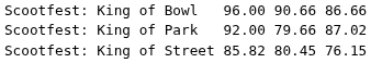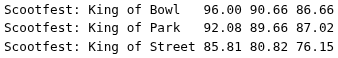 <table>
 <tr>
 <td>Scootfest: King of Bowl</td>
 <td></td>
 <td>96.00</td>
 <td></td>
 <td>90.66</td>
 <td></td>
 <td>86.66</td>
 </tr>
 <tr>
 <td>Scootfest: King of Park</td>
 <td></td>
-<td>92.00</td>
+<td>92.08</td>
 <td></td>
-<td>79.66</td>
+<td>89.66</td>
 <td></td>
 <td>87.02</td>
 </tr>
 <tr>
 <td>Scootfest: King of Street</td>
 <td></td>
-<td>85.82</td>
+<td>85.81</td>
 <td></td>
-<td>80.45</td>
+<td>80.82</td>
 <td></td>
 <td>76.15</td>
 </tr>
 <tr>
 </tr>
 </table>
